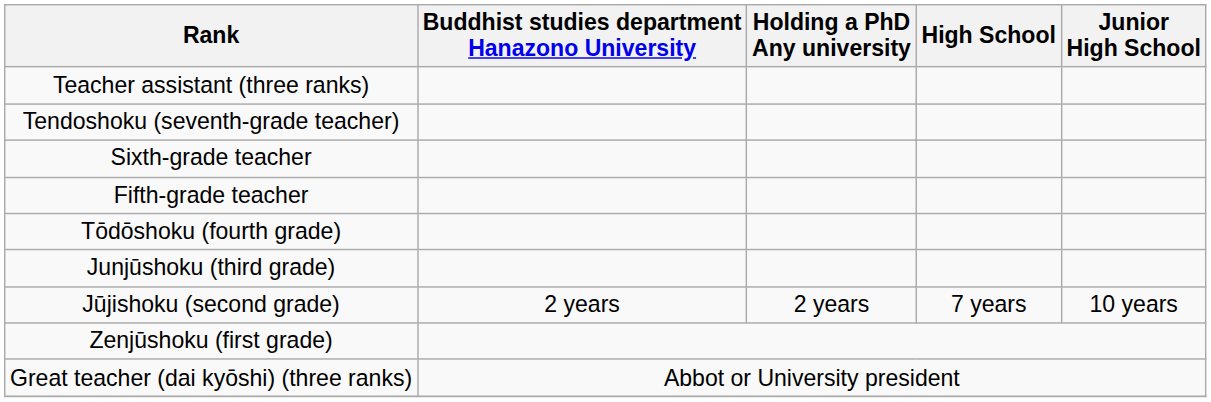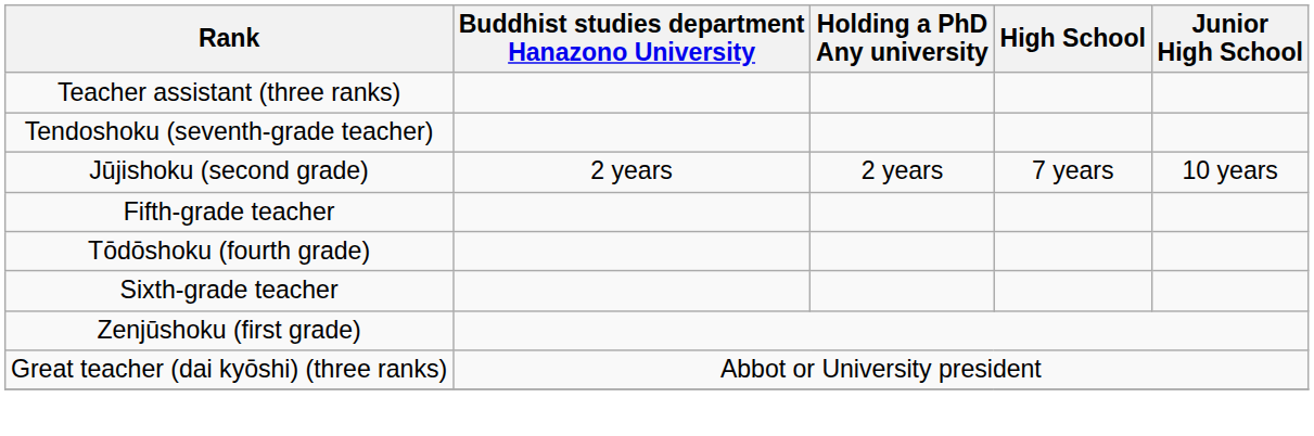 <table class="wikitable" style="text-align:center;">
 <tr>
 <th>Rank</th>
 <th>Buddhist studies department<br><a href='#'>Hanazono University</a></th>
 <th>Holding a PhD<br>Any university</th>
 <th>High School</th>
 <th>Junior<br>High School</th>
 </tr>
 <tr>
 <td>Teacher assistant (three ranks)</td>
 <td></td>
 <td></td>
 <td></td>
 <td></td>
 </tr>
 <tr>
 <td>Tendoshoku (seventh-grade teacher)</td>
 <td></td>
 <td></td>
 <td></td>
 <td></td>
 </tr>
 <tr>
-<td>Sixth-grade teacher</td>
-<td></td>
-<td></td>
-<td></td>
-<td></td>
+<td>Jūjishoku (second grade)</td>
+<td>2 years</td>
+<td>2 years</td>
+<td>7 years</td>
+<td>10 years</td>
 </tr>
 <tr>
 <td>Fifth-grade teacher</td>
 <td></td>
 <td></td>
 <td></td>
 <td></td>
 </tr>
 <tr>
 <td>Tōdōshoku (fourth grade)</td>
 <td></td>
 <td></td>
 <td></td>
 <td></td>
 </tr>
 <tr>
-<td>Junjūshoku (third grade)</td>
+<td>Sixth-grade teacher</td>
 <td></td>
 <td></td>
 <td></td>
 <td></td>
-</tr>
-<tr>
-<td>Jūjishoku (second grade)</td>
-<td>2 years</td>
-<td>2 years</td>
-<td>7 years</td>
-<td>10 years</td>
 </tr>
 <tr>
 <td>Zenjūshoku (first grade)</td>
 <td colspan="4"></td>
 </tr>
 <tr>
 <td>Great teacher (dai kyōshi) (three ranks)</td>
 <td colspan="4">Abbot or University president</td>
 </tr>
 <tr>
 </tr>
 </table>
